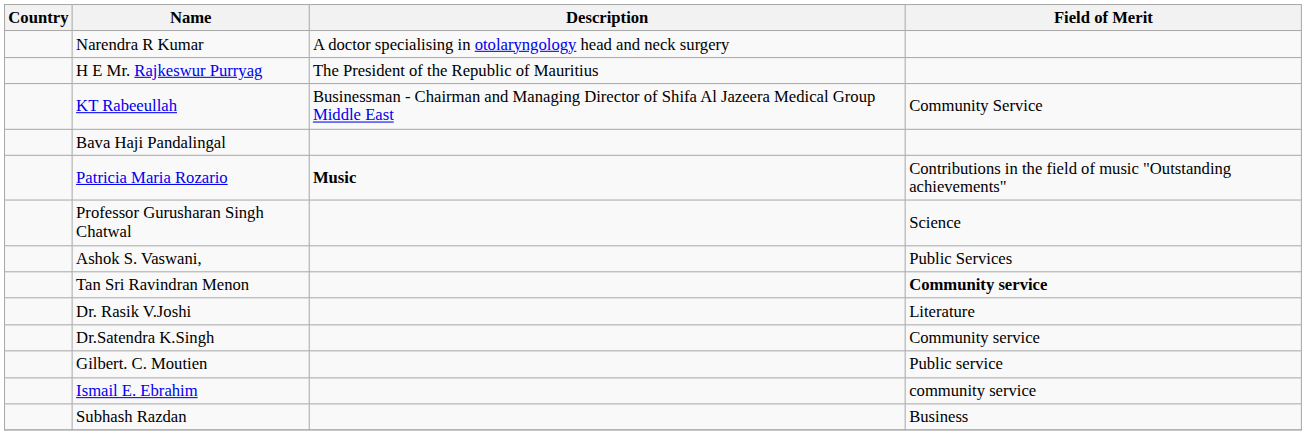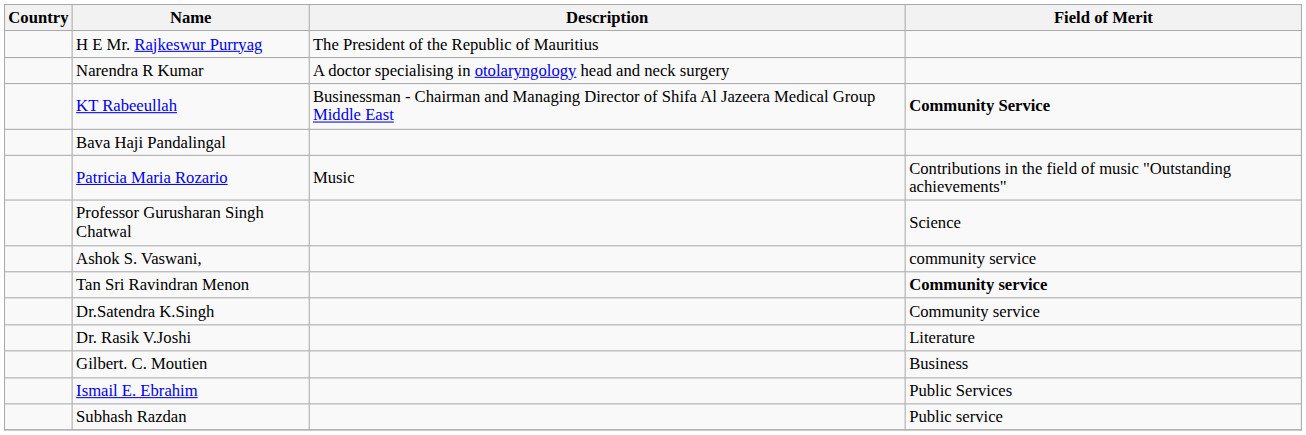 <table class="wikitable">
 <tr>
 <th>Country</th>
 <th>Name</th>
 <th>Description</th>
 <th>Field of Merit</th>
 </tr>
 <tr>
 <td></td>
+<td>H E Mr. <a href='#'>Rajkeswur Purryag</a></td>
+<td>The President of the Republic of Mauritius</td>
+<td></td>
+</tr>
+<tr>
+<td></td>
 <td>Narendra R Kumar</td>
 <td>A doctor specialising in <a href='#'>otolaryngology</a> head and neck surgery</td>
 <td></td>
 </tr>
 <tr>
 <td></td>
-<td>H E Mr. <a href='#'>Rajkeswur Purryag</a></td>
-<td>The President of the Republic of Mauritius</td>
-<td></td>
-</tr>
-<tr>
-<td></td>
 <td><a href='#'>KT Rabeeullah</a></td>
 <td>Businessman - Chairman  and Managing Director of Shifa Al Jazeera Medical Group <a href='#'>Middle East</a></td>
-<td>Community Service</td>
+<td><strong>Community Service</strong></td>
 </tr>
 <tr>
 <td></td>
 <td>Bava Haji Pandalingal</td>
 <td></td>
 <td></td>
 </tr>
 <tr>
 <td></td>
 <td><a href='#'>Patricia Maria Rozario</a></td>
-<td><strong>Music</strong></td>
+<td>Music</td>
 <td>Contributions in the field of music "Outstanding achievements"</td>
 </tr>
 <tr>
 <td></td>
 <td>Professor Gurusharan Singh Chatwal</td>
 <td></td>
 <td>Science</td>
 </tr>
 <tr>
 <td></td>
 <td>Ashok S. Vaswani,</td>
 <td></td>
-<td>Public Services</td>
+<td>community service</td>
 </tr>
 <tr>
 <td></td>
 <td>Tan Sri Ravindran Menon</td>
 <td></td>
 <td><strong>Community service</strong></td>
 </tr>
 <tr>
 <td></td>
+<td>Dr.Satendra K.Singh</td>
+<td></td>
+<td>Community service</td>
+</tr>
+<tr>
+<td></td>
 <td>Dr. Rasik V.Joshi</td>
 <td></td>
 <td>Literature</td>
 </tr>
 <tr>
 <td></td>
-<td>Dr.Satendra K.Singh</td>
-<td></td>
-<td>Community service</td>
-</tr>
-<tr>
-<td></td>
 <td>Gilbert. C. Moutien</td>
 <td></td>
-<td>Public service</td>
+<td>Business</td>
 </tr>
 <tr>
 <td></td>
 <td><a href='#'>Ismail E. Ebrahim</a></td>
 <td></td>
-<td>community service</td>
+<td>Public Services</td>
 </tr>
 <tr>
 <td></td>
 <td>Subhash Razdan</td>
 <td></td>
-<td>Business</td>
+<td>Public service</td>
 </tr>
 <tr>
 </tr>
 </table>
